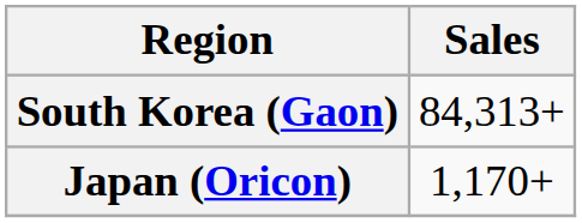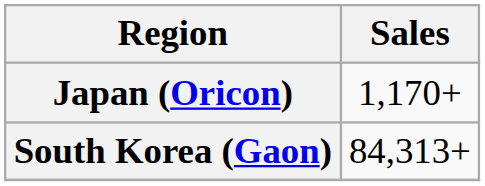 <table class="wikitable plainrowheaders" style="text-align:center;" border="1">
 <tr>
 <th>Region</th>
 <th>Sales</th>
 </tr>
 <tr>
+<th scope="row">Japan (<a href='#'>Oricon</a>)</th>
+<td>1,170+</td>
+</tr>
+<tr>
 <th scope="row">South Korea (<a href='#'>Gaon</a>)</th>
 <td>84,313+</td>
 </tr>
 <tr>
-<th scope="row">Japan (<a href='#'>Oricon</a>)</th>
-<td>1,170+</td>
-</tr>
-<tr>
 </tr>
 </table>
